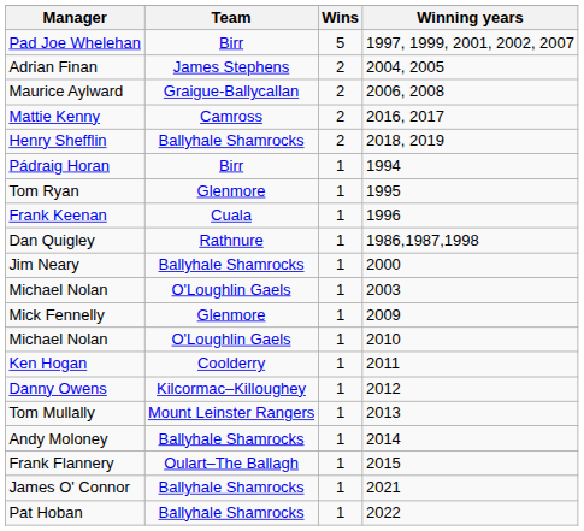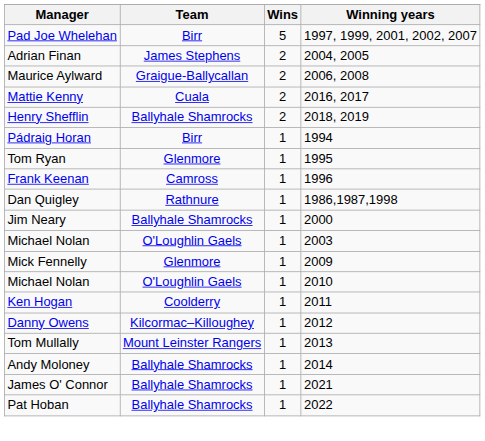 <table class="wikitable">
 <tr>
 </tr>
 <tr>
 <th>Manager</th>
 <th>Team</th>
 <th>Wins</th>
 <th>Winning years</th>
 </tr>
 <tr>
 <td><a href='#'>Pad Joe Whelehan</a></td>
 <td style="text-align:center"><a href='#'>Birr</a></td>
 <td style="text-align:center;">5</td>
 <td>1997, 1999, 2001, 2002, 2007</td>
 </tr>
 <tr>
 <td>Adrian Finan</td>
 <td style="text-align:center"><a href='#'>James Stephens</a></td>
 <td style="text-align:center;">2</td>
 <td>2004, 2005</td>
 </tr>
 <tr>
 <td>Maurice Aylward</td>
 <td style="text-align:center"><a href='#'>Graigue-Ballycallan</a></td>
 <td style="text-align:center;">2</td>
 <td>2006, 2008</td>
 </tr>
 <tr>
 <td><a href='#'>Mattie Kenny</a></td>
-<td style="text-align:center"><a href='#'>Camross</a></td>
+<td style="text-align:center"><a href='#'>Cuala</a></td>
 <td style="text-align:center;">2</td>
 <td>2016, 2017</td>
 </tr>
 <tr>
 <td><a href='#'>Henry Shefflin</a></td>
 <td style="text-align:center"><a href='#'>Ballyhale Shamrocks</a></td>
 <td style="text-align:center;">2</td>
 <td>2018, 2019</td>
 </tr>
 <tr>
 <td><a href='#'>Pádraig Horan</a></td>
 <td style="text-align:center"><a href='#'>Birr</a></td>
 <td style="text-align:center;">1</td>
 <td>1994</td>
 </tr>
 <tr>
 <td>Tom Ryan</td>
 <td style="text-align:center"><a href='#'>Glenmore</a></td>
 <td style="text-align:center;">1</td>
 <td>1995</td>
 </tr>
 <tr>
 <td><a href='#'>Frank Keenan</a></td>
-<td style="text-align:center"><a href='#'>Cuala</a></td>
+<td style="text-align:center"><a href='#'>Camross</a></td>
 <td style="text-align:center;">1</td>
 <td>1996</td>
 </tr>
 <tr>
 <td>Dan Quigley</td>
 <td style="text-align:center"><a href='#'>Rathnure</a></td>
 <td style="text-align:center;">1</td>
 <td>1986,1987,1998</td>
 </tr>
 <tr>
 <td>Jim Neary</td>
 <td style="text-align:center"><a href='#'>Ballyhale Shamrocks</a></td>
 <td style="text-align:center;">1</td>
 <td>2000</td>
 </tr>
 <tr>
 <td>Michael Nolan</td>
 <td style="text-align:center"><a href='#'>O'Loughlin Gaels</a></td>
 <td style="text-align:center;">1</td>
 <td>2003</td>
 </tr>
 <tr>
 <td>Mick Fennelly</td>
 <td style="text-align:center"><a href='#'>Glenmore</a></td>
 <td style="text-align:center;">1</td>
 <td>2009</td>
 </tr>
 <tr>
 <td>Michael Nolan</td>
 <td style="text-align:center"><a href='#'>O'Loughlin Gaels</a></td>
 <td style="text-align:center;">1</td>
 <td>2010</td>
 </tr>
 <tr>
 <td><a href='#'>Ken Hogan</a></td>
 <td style="text-align:center"><a href='#'>Coolderry</a></td>
 <td style="text-align:center;">1</td>
 <td>2011</td>
 </tr>
 <tr>
 <td><a href='#'>Danny Owens</a></td>
 <td style="text-align:center"><a href='#'>Kilcormac–Killoughey</a></td>
 <td style="text-align:center;">1</td>
 <td>2012</td>
 </tr>
 <tr>
 <td>Tom Mullally</td>
 <td style="text-align:center"><a href='#'>Mount Leinster Rangers</a></td>
 <td style="text-align:center;">1</td>
 <td>2013</td>
 </tr>
 <tr>
 <td>Andy Moloney</td>
 <td style="text-align:center"><a href='#'>Ballyhale Shamrocks</a></td>
 <td style="text-align:center;">1</td>
 <td>2014</td>
 </tr>
 <tr>
-<td>Frank Flannery</td>
-<td style="text-align:center"><a href='#'>Oulart–The Ballagh</a></td>
-<td style="text-align:center;">1</td>
-<td>2015</td>
-</tr>
-<tr>
 <td>James O' Connor</td>
 <td style="text-align:center"><a href='#'>Ballyhale Shamrocks</a></td>
 <td style="text-align:center;">1</td>
 <td>2021</td>
 </tr>
 <tr>
 <td>Pat Hoban</td>
 <td style="text-align:center"><a href='#'>Ballyhale Shamrocks</a></td>
 <td style="text-align:center;">1</td>
 <td>2022</td>
 </tr>
 </table>
